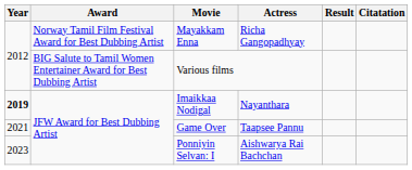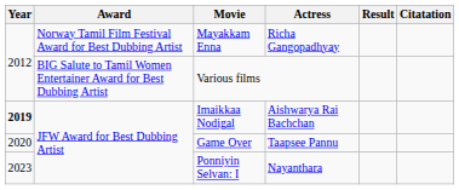 <table class="wikitable">
 <tr>
 <th><strong>Year</strong></th>
 <th><strong>Award</strong></th>
 <th><strong>Movie</strong></th>
 <th>Actress</th>
 <th>Result</th>
 <th><strong>Citatation</strong></th>
 </tr>
 <tr>
 <td rowspan="2">2012</td>
 <td><a href='#'>Norway Tamil Film Festival Award for Best Dubbing Artist</a></td>
 <td><a href='#'>Mayakkam Enna</a></td>
 <td><a href='#'>Richa Gangopadhyay</a></td>
 <td></td>
 <td></td>
 </tr>
 <tr>
 <td><a href='#'>BIG Salute to Tamil Women Entertainer Award for Best Dubbing Artist</a></td>
 <td colspan="2">Various films</td>
 <td></td>
 <td></td>
 </tr>
 <tr>
 <td><strong>2019</strong></td>
 <td rowspan="3"><a href='#'>JFW Award for Best Dubbing Artist</a></td>
 <td><a href='#'>Imaikkaa Nodigal</a></td>
-<td><a href='#'>Nayanthara</a></td>
+<td><a href='#'>Aishwarya Rai Bachchan</a></td>
 <td></td>
 <td></td>
 </tr>
 <tr>
-<td>2021</td>
+<td>2020</td>
 <td><a href='#'>Game Over</a></td>
 <td><a href='#'>Taapsee Pannu</a></td>
 <td></td>
 <td></td>
 </tr>
 <tr>
 <td>2023</td>
 <td><a href='#'>Ponniyin Selvan: I</a></td>
-<td><a href='#'>Aishwarya Rai Bachchan</a></td>
+<td><a href='#'>Nayanthara</a></td>
 <td></td>
 <td></td>
 </tr>
 </table>
